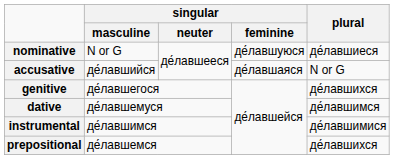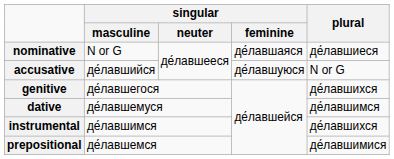 <table class="wikitable">
 <tr>
 <td rowspan="2"></td>
 <th colspan="3" style="text-align: center;">singular</th>
 <th rowspan="2" style="text-align: center;">plural</th>
 </tr>
 <tr>
 <th>masculine</th>
 <th>neuter</th>
 <th>feminine</th>
 </tr>
 <tr>
 <th>nominative</th>
 <td>N or G</td>
 <td rowspan="2">де́ла<span>вш</span><span>ее</span><span>ся</span></td>
-<td>де́ла<span>вш</span><span>ую</span><span>ся</span></td>
+<td>де́ла<span>вш</span><span>ая</span><span>ся</span></td>
 <td>де́ла<span>вш</span><span>ие</span><span>ся</span></td>
 </tr>
 <tr>
 <th>accusative</th>
 <td>де́ла<span>вш</span><span>ий</span><span>ся</span></td>
-<td>де́ла<span>вш</span><span>ая</span><span>ся</span></td>
+<td>де́ла<span>вш</span><span>ую</span><span>ся</span></td>
 <td>N or G</td>
 </tr>
 <tr>
 <th>genitive</th>
 <td colspan="2">де́ла<span>вш</span><span>его</span><span>ся</span></td>
 <td rowspan="4">де́ла<span>вш</span><span>ей</span><span>ся</span></td>
 <td>де́ла<span>вш</span><span>их</span><span>ся</span></td>
 </tr>
 <tr>
 <th>dative</th>
 <td colspan="2">де́ла<span>вш</span><span>ему</span><span>ся</span></td>
 <td>де́ла<span>вш</span><span>им</span><span>ся</span></td>
 </tr>
 <tr>
 <th>instrumental</th>
 <td colspan="2">де́ла<span>вш</span><span>им</span><span>ся</span></td>
-<td>де́ла<span>вш</span><span>ими</span><span>ся</span></td>
+<td>де́ла<span>вш</span><span>их</span><span>ся</span></td>
 </tr>
 <tr>
 <th>prepositional</th>
 <td colspan="2">де́ла<span>вш</span><span>ем</span><span>ся</span></td>
-<td>де́ла<span>вш</span><span>их</span><span>ся</span></td>
+<td>де́ла<span>вш</span><span>ими</span><span>ся</span></td>
 </tr>
 </table>
